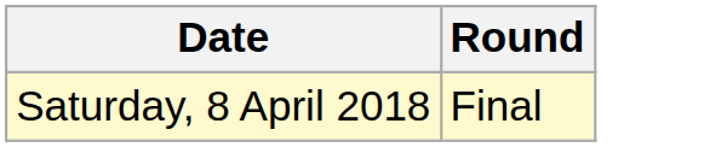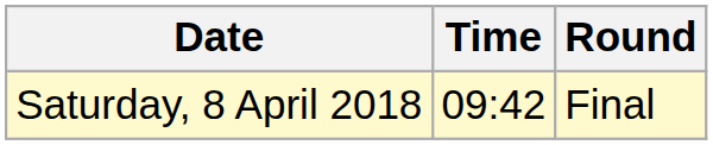 <table class="wikitable">
 <tr>
 <th>Date</th>
+<th>Time</th>
 <th>Round</th>
 </tr>
 <tr>
 <td style=background:lemonchiffon>Saturday, 8 April 2018</td>
+<td style=background:lemonchiffon>09:42</td>
 <td style=background:lemonchiffon>Final</td>
 </tr>
 </table>
